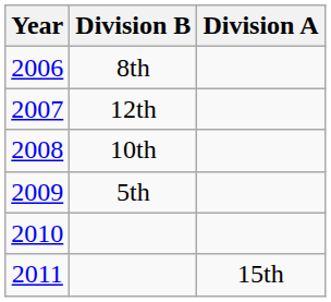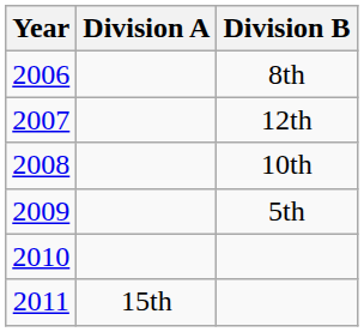 <table class="wikitable" style="text-align:center">
 <tr>
 <th>Year</th>
+<th>Division A</th>
 <th>Division B</th>
-<th>Division A</th>
 </tr>
 <tr>
 <td><a href='#'>2006</a></td>
+<td></td>
 <td>8th</td>
-<td></td>
 </tr>
 <tr>
 <td><a href='#'>2007</a></td>
+<td></td>
 <td>12th</td>
-<td></td>
 </tr>
 <tr>
 <td><a href='#'>2008</a></td>
+<td></td>
 <td>10th</td>
-<td></td>
 </tr>
 <tr>
 <td><a href='#'>2009</a></td>
+<td></td>
 <td>5th</td>
-<td></td>
 </tr>
 <tr>
 <td><a href='#'>2010</a></td>
 <td></td>
 <td></td>
 </tr>
 <tr>
 <td><a href='#'>2011</a></td>
+<td>15th</td>
 <td></td>
-<td>15th</td>
 </tr>
 </table>
